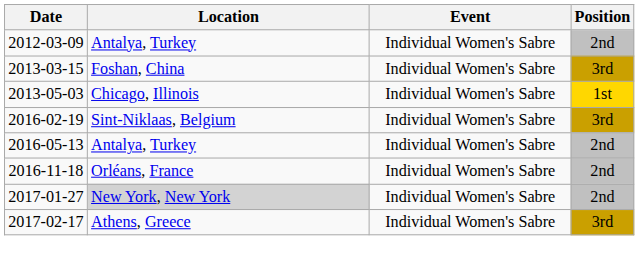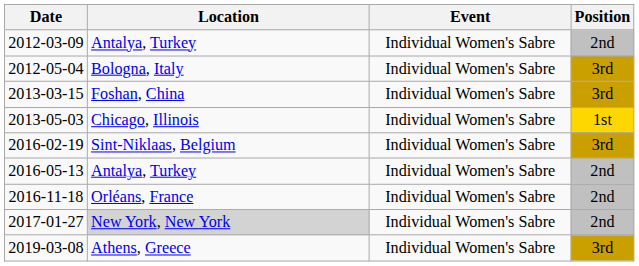 <table class="wikitable" style="text-align:center;">
 <tr>
 <th>Date</th>
 <th style="width:17em">Location</th>
 <th style="width:12em">Event</th>
 <th>Position</th>
 </tr>
 <tr>
 <td>2012-03-09</td>
 <td rowspan="1" align="left"> <a href='#'>Antalya</a>, <a href='#'>Turkey</a></td>
 <td>Individual Women's Sabre</td>
 <td bgcolor="silver">2nd</td>
+</tr>
+<tr>
+<td>2012-05-04</td>
+<td rowspan="1" align="left"> <a href='#'>Bologna</a>, <a href='#'>Italy</a></td>
+<td>Individual Women's Sabre</td>
+<td bgcolor="caramel">3rd</td>
 </tr>
 <tr>
 <td>2013-03-15</td>
 <td rowspan="1" align="left"> <a href='#'>Foshan</a>, <a href='#'>China</a></td>
 <td>Individual Women's Sabre</td>
 <td bgcolor="caramel">3rd</td>
 </tr>
 <tr>
 <td>2013-05-03</td>
 <td rowspan="1" align="left"> <a href='#'>Chicago</a>, <a href='#'>Illinois</a></td>
 <td>Individual Women's Sabre</td>
 <td bgcolor="gold">1st</td>
 </tr>
 <tr>
 <td>2016-02-19</td>
 <td rowspan="1" align="left"> <a href='#'>Sint-Niklaas</a>, <a href='#'>Belgium</a></td>
 <td>Individual Women's Sabre</td>
 <td bgcolor="caramel">3rd</td>
 </tr>
 <tr>
 <td>2016-05-13</td>
 <td rowspan="1" align="left"> <a href='#'>Antalya</a>, <a href='#'>Turkey</a></td>
 <td>Individual Women's Sabre</td>
 <td bgcolor="silver">2nd</td>
 </tr>
 <tr>
 <td>2016-11-18</td>
 <td rowspan="1" align="left"> <a href='#'>Orléans</a>, <a href='#'>France</a></td>
 <td>Individual Women's Sabre</td>
 <td bgcolor="silver">2nd</td>
 </tr>
 <tr>
 <td>2017-01-27</td>
 <td rowspan="1" align="left" style="background: lightgrey;"> <a href='#'>New York</a>, <a href='#'>New York</a></td>
 <td>Individual Women's Sabre</td>
 <td bgcolor="silver">2nd</td>
 </tr>
 <tr>
-<td>2017-02-17</td>
+<td>2019-03-08</td>
 <td rowspan="1" align="left"> <a href='#'>Athens</a>, <a href='#'>Greece</a></td>
 <td>Individual Women's Sabre</td>
 <td bgcolor="caramel">3rd</td>
 </tr>
 </table>
